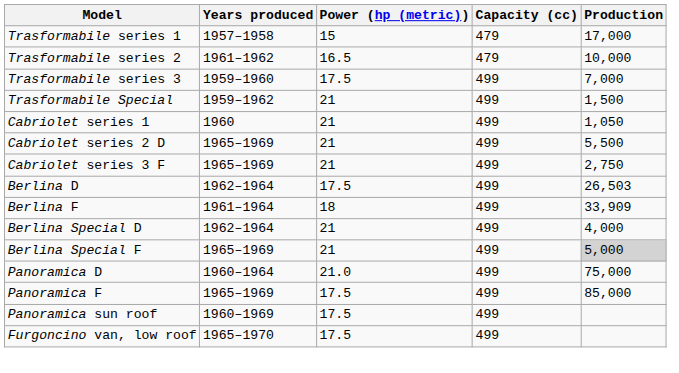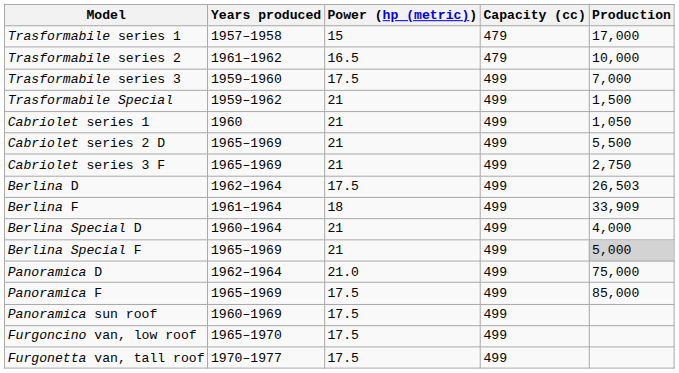 <table class="wikitable">
 <tr>
 <th>Model</th>
 <th>Years produced</th>
 <th>Power (<a href='#'>hp (metric)</a>)</th>
 <th>Capacity (cc)</th>
 <th>Production</th>
 </tr>
 <tr>
 <td><em>Trasformabile</em> series 1</td>
 <td>1957–1958</td>
 <td>15</td>
 <td>479</td>
 <td>17,000</td>
 </tr>
 <tr>
 <td><em>Trasformabile</em> series 2</td>
 <td>1961–1962</td>
 <td>16.5</td>
 <td>479</td>
 <td>10,000</td>
 </tr>
 <tr>
 <td><em>Trasformabile</em> series 3</td>
 <td>1959–1960</td>
 <td>17.5</td>
 <td>499</td>
 <td>7,000</td>
 </tr>
 <tr>
 <td><em>Trasformabile Special</em></td>
 <td>1959–1962</td>
 <td>21</td>
 <td>499</td>
 <td>1,500</td>
 </tr>
 <tr>
 <td><em>Cabriolet</em> series 1</td>
 <td>1960</td>
 <td>21</td>
 <td>499</td>
 <td>1,050</td>
 </tr>
 <tr>
 <td><em>Cabriolet</em> series 2 D</td>
 <td>1965–1969</td>
 <td>21</td>
 <td>499</td>
 <td>5,500</td>
 </tr>
 <tr>
 <td><em>Cabriolet</em> series 3 F</td>
 <td>1965–1969</td>
 <td>21</td>
 <td>499</td>
 <td>2,750</td>
 </tr>
 <tr>
 <td><em>Berlina</em> D</td>
 <td>1962–1964</td>
 <td>17.5</td>
 <td>499</td>
 <td>26,503</td>
 </tr>
 <tr>
 <td><em>Berlina</em> F</td>
 <td>1961–1964</td>
 <td>18</td>
 <td>499</td>
 <td>33,909</td>
 </tr>
 <tr>
 <td><em>Berlina Special</em> D</td>
-<td>1962–1964</td>
+<td>1960–1964</td>
 <td>21</td>
 <td>499</td>
 <td>4,000</td>
 </tr>
 <tr>
 <td><em>Berlina Special</em> F</td>
 <td>1965–1969</td>
 <td>21</td>
 <td>499</td>
 <td style="background: lightgrey;">5,000</td>
 </tr>
 <tr>
 <td><em>Panoramica</em> D</td>
-<td>1960–1964</td>
+<td>1962–1964</td>
 <td>21.0</td>
 <td>499</td>
 <td>75,000</td>
 </tr>
 <tr>
 <td><em>Panoramica</em> F</td>
 <td>1965–1969</td>
 <td>17.5</td>
 <td>499</td>
 <td>85,000</td>
 </tr>
 <tr>
 <td><em>Panoramica</em> sun roof</td>
 <td>1960–1969</td>
 <td>17.5</td>
 <td>499</td>
 <td></td>
 </tr>
 <tr>
 <td><em>Furgoncino</em> van, low roof</td>
 <td>1965–1970</td>
 <td>17.5</td>
 <td>499</td>
 <td></td>
 </tr>
+<tr>
+<td><em>Furgonetta</em> van, tall roof</td>
+<td>1970–1977</td>
+<td>17.5</td>
+<td>499</td>
+<td></td>
+</tr>
 </table>
